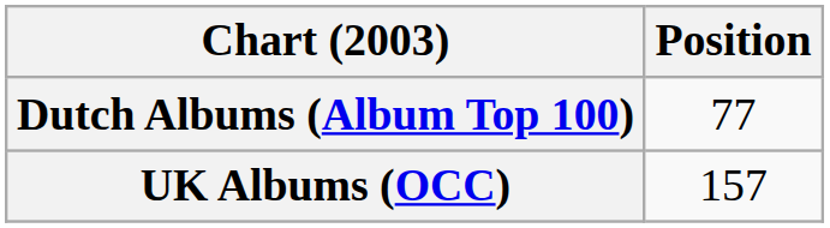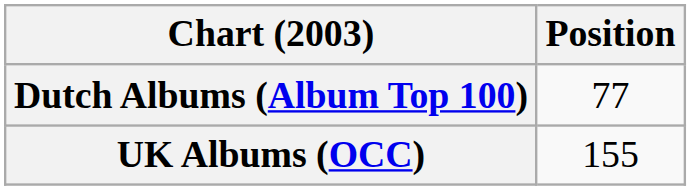 <table class="wikitable sortable plainrowheaders" style="text-align:center">
 <tr>
 <th scope="col">Chart (2003)</th>
 <th scope="col">Position</th>
 </tr>
 <tr>
 <th scope="row">Dutch Albums (<a href='#'>Album Top 100</a>)</th>
 <td>77</td>
 </tr>
 <tr>
 <th scope="row">UK Albums (<a href='#'>OCC</a>)</th>
-<td>157</td>
+<td>155</td>
 </tr>
 </table>
